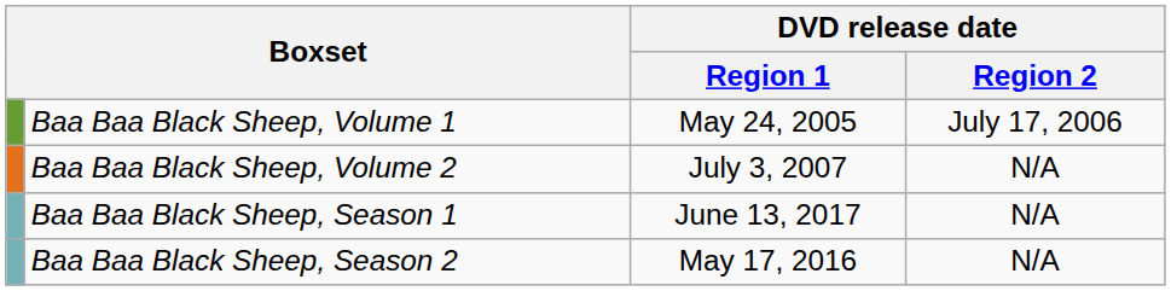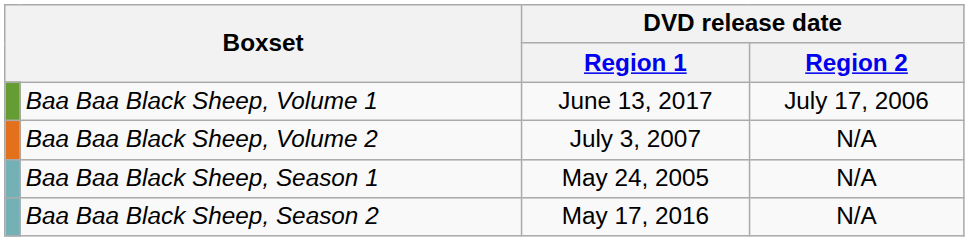 <table class="wikitable" style="width:50%;">
 <tr>
 <th colspan="2" rowspan="2">Boxset</th>
 <th colspan="3">DVD release date</th>
 </tr>
 <tr>
 <th><a href='#'>Region 1</a></th>
 <th><a href='#'>Region 2</a></th>
 </tr>
 <tr style="text-align:center;">
 <td style="background:#659d32;"></td>
 <td style="text-align:left;"><em>Baa Baa Black Sheep, Volume 1</em></td>
-<td>May 24, 2005</td>
+<td>June 13, 2017</td>
 <td>July 17, 2006</td>
 </tr>
 <tr style="text-align:center;">
 <td style="background:#e3701a;"></td>
 <td style="text-align:left;"><em>Baa Baa Black Sheep, Volume 2</em></td>
 <td>July 3, 2007</td>
 <td>N/A</td>
 </tr>
 <tr style="text-align:center;">
 <td style="background:#73b1b7;"></td>
 <td style="text-align:left;"><em>Baa Baa Black Sheep, Season 1</em></td>
-<td>June 13, 2017</td>
+<td>May 24, 2005</td>
 <td>N/A</td>
 </tr>
 <tr style="text-align:center;">
 <td style="background:#73b1b7;"></td>
 <td style="text-align:left;"><em>Baa Baa Black Sheep, Season 2</em></td>
 <td>May 17, 2016</td>
 <td>N/A</td>
 </tr>
 </table>
